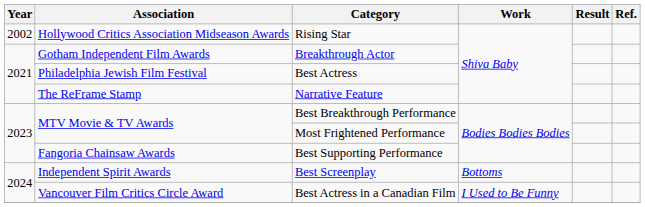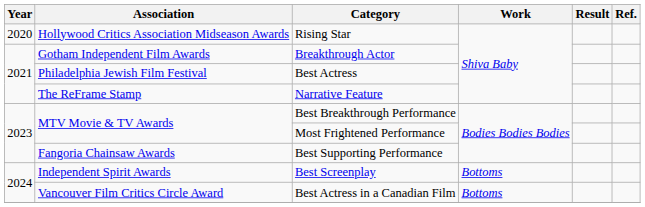 <table class="wikitable sortable plainrowheaders">
 <tr>
 <th scope=col>Year</th>
 <th scope=col>Association</th>
 <th scope=col>Category</th>
 <th scope=col>Work</th>
 <th scope=col>Result</th>
 <th class=unsortable>Ref.</th>
 </tr>
 <tr>
-<td>2002</td>
+<td>2020</td>
 <td><a href='#'>Hollywood Critics Association Midseason Awards</a></td>
 <td scope="row">Rising Star</td>
 <td rowspan="4"><em><a href='#'>Shiva Baby</a></em></td>
 <td></td>
 <td></td>
 </tr>
 <tr>
 <td rowspan="3">2021</td>
 <td><a href='#'>Gotham Independent Film Awards</a></td>
 <td scope="row"><a href='#'>Breakthrough Actor</a></td>
 <td></td>
 <td></td>
 </tr>
 <tr>
 <td><a href='#'>Philadelphia Jewish Film Festival</a></td>
 <td scope="row">Best Actress</td>
 <td></td>
 <td></td>
 </tr>
 <tr>
 <td><a href='#'>The ReFrame Stamp</a></td>
 <td scope="row"><a href='#'>Narrative Feature</a></td>
 <td></td>
 <td></td>
 </tr>
 <tr>
 <td rowspan=3>2023</td>
 <td rowspan=2><a href='#'>MTV Movie & TV Awards</a></td>
 <td scope="row">Best Breakthrough Performance</td>
 <td rowspan="3"><em><a href='#'>Bodies Bodies Bodies</a></em></td>
 <td></td>
 <td></td>
 </tr>
 <tr>
 <td scope="row">Most Frightened Performance</td>
 <td></td>
 <td></td>
 </tr>
 <tr>
 <td><a href='#'>Fangoria Chainsaw Awards</a></td>
 <td scope="row">Best Supporting Performance</td>
 <td></td>
 <td></td>
 </tr>
 <tr>
 <td rowspan=2>2024</td>
 <td rowspan=1><a href='#'>Independent Spirit Awards</a></td>
 <td scope="row"><a href='#'>Best Screenplay</a></td>
 <td rowspan="1"><em><a href='#'>Bottoms</a></em></td>
 <td></td>
 <td></td>
 </tr>
 <tr>
 <td rowspan=1><a href='#'>Vancouver Film Critics Circle Award</a></td>
 <td scope="row">Best Actress in a Canadian Film</td>
-<td rowspan="1"><em><a href='#'>I Used to Be Funny</a></em></td>
+<td rowspan="1"><em><a href='#'>Bottoms</a></em></td>
 <td></td>
 <td></td>
 </tr>
 <tr>
 </tr>
 </table>
